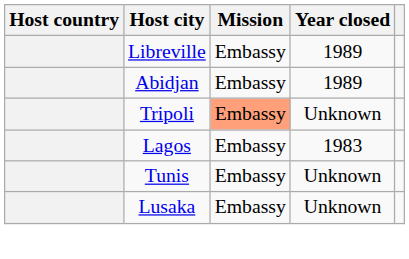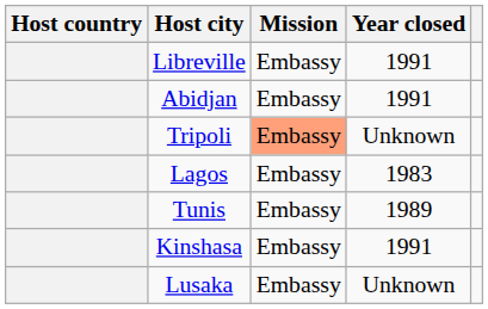 <table class="wikitable plainrowheaders" style="text-align:center;">
 <tr>
 <th scope="col">Host country</th>
 <th scope="col">Host city</th>
 <th scope="col">Mission</th>
 <th scope="col">Year closed</th>
 <th scope="col"></th>
 </tr>
 <tr>
 <th scope="row"></th>
 <td><a href='#'>Libreville</a></td>
 <td>Embassy</td>
-<td>1989</td>
+<td>1991</td>
 <td></td>
 </tr>
 <tr>
 <th scope="row"></th>
 <td><a href='#'>Abidjan</a></td>
 <td>Embassy</td>
-<td>1989</td>
+<td>1991</td>
 <td></td>
 </tr>
 <tr>
 <th scope="row"></th>
 <td><a href='#'>Tripoli</a></td>
 <td style="background: lightsalmon;">Embassy</td>
 <td>Unknown</td>
 <td></td>
 </tr>
 <tr>
 <th scope="row"></th>
 <td><a href='#'>Lagos</a></td>
 <td>Embassy</td>
 <td>1983</td>
 <td></td>
 </tr>
 <tr>
 <th scope="row"></th>
 <td><a href='#'>Tunis</a></td>
 <td>Embassy</td>
-<td>Unknown</td>
+<td>1989</td>
+<td></td>
+</tr>
+<tr>
+<th scope="row"></th>
+<td><a href='#'>Kinshasa</a></td>
+<td>Embassy</td>
+<td>1991</td>
 <td></td>
 </tr>
 <tr>
 <th scope="row"></th>
 <td><a href='#'>Lusaka</a></td>
 <td>Embassy</td>
 <td>Unknown</td>
 <td></td>
 </tr>
 </table>
